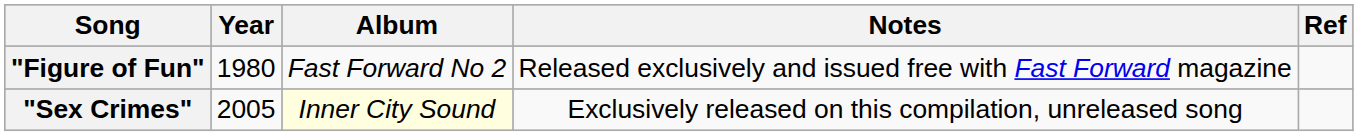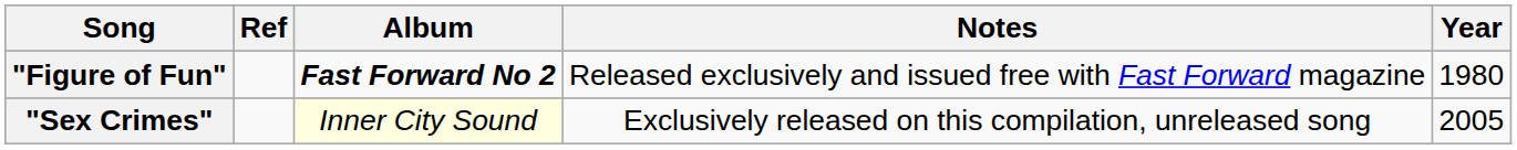 <table class="wikitable plainrowheaders" style="text-align:center">
 <tr>
 <th scope="col">Song</th>
-<th scope="col">Year</th>
+<th scope="col">Ref</th>
 <th scope="col">Album</th>
 <th scope="col">Notes</th>
-<th scope="col">Ref</th>
+<th scope="col">Year</th>
 </tr>
 <tr>
 <th scope="row">"Figure of Fun"</th>
+<td></td>
+<td><strong><em>Fast Forward No 2</em></strong></td>
+<td>Released exclusively and issued free with <em><a href='#'>Fast Forward</a></em> magazine</td>
 <td>1980</td>
-<td><em>Fast Forward No 2</em></td>
-<td>Released exclusively and issued free with <em><a href='#'>Fast Forward</a></em> magazine</td>
-<td></td>
 </tr>
 <tr>
 <th scope="row">"Sex Crimes"</th>
-<td>2005</td>
+<td></td>
 <td style="background: lightyellow;"><em>Inner City Sound</em></td>
 <td>Exclusively released on this compilation, unreleased song</td>
-<td></td>
+<td>2005</td>
 </tr>
 </table>
